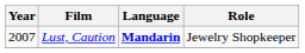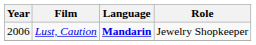 <table class="wikitable">
 <tr>
 <th>Year</th>
 <th>Film</th>
 <th>Language</th>
 <th>Role</th>
 </tr>
 <tr>
-<td>2007</td>
+<td>2006</td>
 <td><em><a href='#'>Lust, Caution</a></em></td>
 <td><strong><a href='#'>Mandarin</a></strong></td>
 <td>Jewelry Shopkeeper</td>
 </tr>
 <tr>
 </tr>
 </table>
